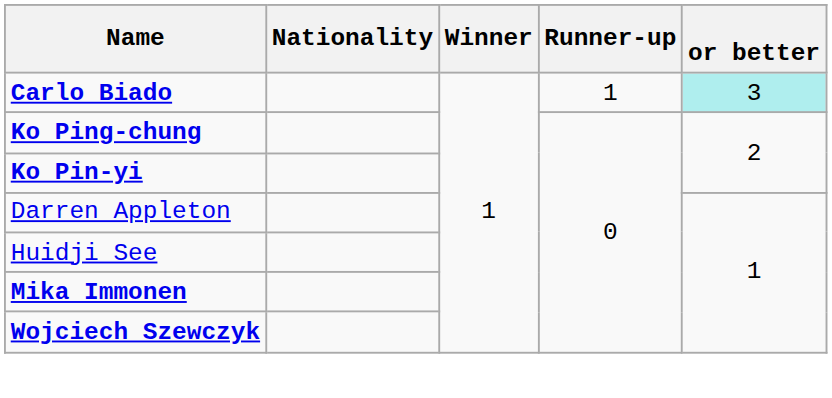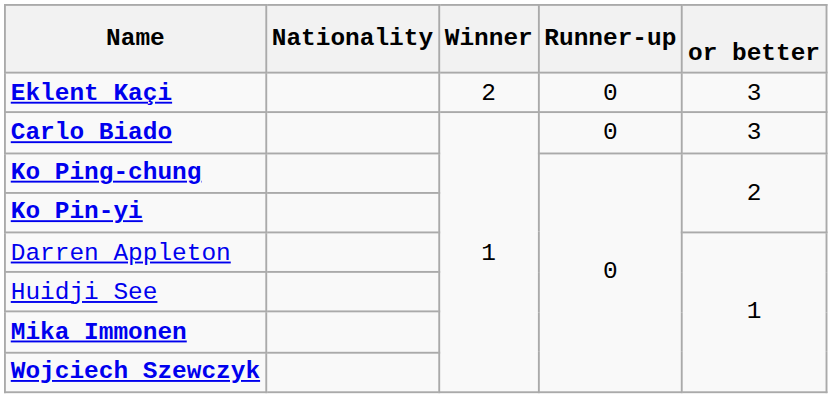 <table class="wikitable sortable" style="font-size:100%; text-align: center;">
 <tr>
 <th>Name</th>
 <th>Nationality</th>
 <th>Winner</th>
 <th>Runner-up</th>
 <th><br>or better</th>
 </tr>
 <tr>
+<td align="left"><strong><a href='#'>Eklent Kaçi</a></strong></td>
+<td align="left"></td>
+<td>2</td>
+<td rowspan="1">0</td>
+<td>3</td>
+</tr>
+<tr>
 <td align="left"><strong><a href='#'>Carlo Biado</a></strong></td>
 <td align="left"></td>
 <td rowspan="7">1</td>
-<td rowspan="1">1</td>
-<td rowspan="1" style="background: paleturquoise;">3</td>
+<td rowspan="1">0</td>
+<td rowspan="1">3</td>
 </tr>
 <tr>
 <td align="left"><strong><a href='#'>Ko Ping-chung</a></strong></td>
 <td align="left"></td>
 <td rowspan="6">0</td>
 <td rowspan="2">2</td>
 </tr>
 <tr>
 <td align="left"><strong><a href='#'>Ko Pin-yi</a></strong></td>
 <td align="left"></td>
 </tr>
 <tr>
 <td align="left"><a href='#'>Darren Appleton</a></td>
 <td align="left"></td>
 <td rowspan="4">1</td>
 </tr>
 <tr>
 <td align="left"><a href='#'>Huidji See</a></td>
 <td align="left"></td>
 </tr>
 <tr>
 <td align="left"><strong><a href='#'>Mika Immonen</a></strong></td>
 <td align="left"></td>
 </tr>
 <tr>
 <td align="left"><strong><a href='#'>Wojciech Szewczyk</a></strong></td>
 <td align="left"></td>
 </tr>
 </table>
